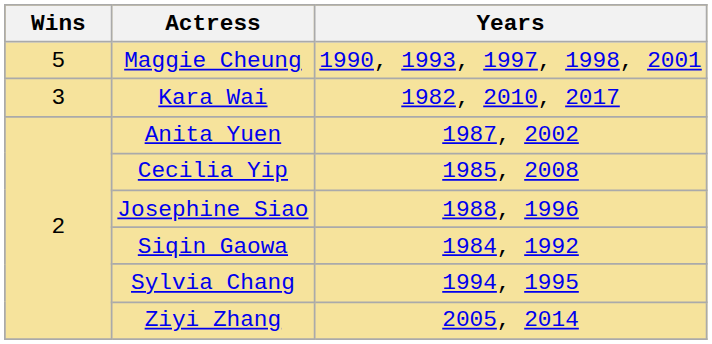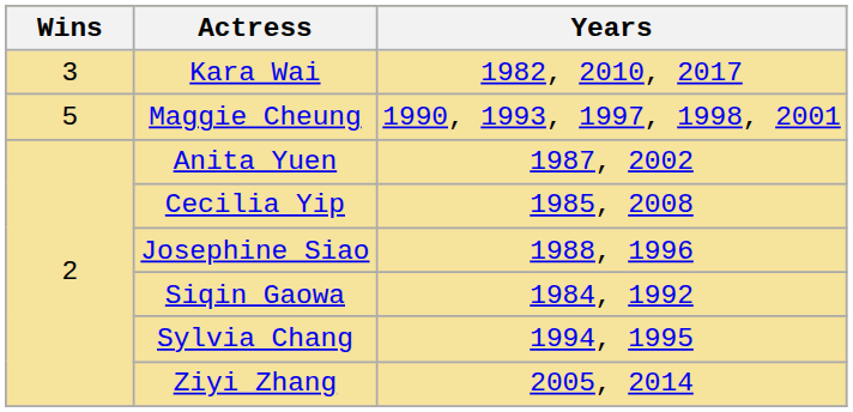 <table class="wikitable" rowspan=2 border="1" cellpadding="4" style="text-align: center; background: #f6e39c">
 <tr>
 <th scope="col" width="55">Wins</th>
 <th scope="col" align="center">Actress</th>
 <th scope="col" align="center">Years</th>
 </tr>
 <tr>
+<td rowspan=1 style="text-align:center">3</td>
+<td><a href='#'>Kara Wai</a></td>
+<td><a href='#'>1982</a>, <a href='#'>2010</a>, <a href='#'>2017</a></td>
+</tr>
+<tr>
 <td rowspan=1 style="text-align:center">5</td>
 <td><a href='#'>Maggie Cheung</a></td>
 <td><a href='#'>1990</a>, <a href='#'>1993</a>, <a href='#'>1997</a>, <a href='#'>1998</a>, <a href='#'>2001</a></td>
-</tr>
-<tr>
-<td rowspan=1 style="text-align:center">3</td>
-<td><a href='#'>Kara Wai</a></td>
-<td><a href='#'>1982</a>, <a href='#'>2010</a>, <a href='#'>2017</a></td>
 </tr>
 <tr>
 <td rowspan=6 style="text-align:center">2</td>
 <td><a href='#'>Anita Yuen</a></td>
 <td><a href='#'>1987</a>, <a href='#'>2002</a></td>
 </tr>
 <tr>
 <td><a href='#'>Cecilia Yip</a></td>
 <td><a href='#'>1985</a>, <a href='#'>2008</a></td>
 </tr>
 <tr>
 <td><a href='#'>Josephine Siao</a></td>
 <td><a href='#'>1988</a>, <a href='#'>1996</a></td>
 </tr>
 <tr>
 <td><a href='#'>Siqin Gaowa</a></td>
 <td><a href='#'>1984</a>, <a href='#'>1992</a></td>
 </tr>
 <tr>
 <td><a href='#'>Sylvia Chang</a></td>
 <td><a href='#'>1994</a>, <a href='#'>1995</a></td>
 </tr>
 <tr>
 <td><a href='#'>Ziyi Zhang</a></td>
 <td><a href='#'>2005</a>, <a href='#'>2014</a></td>
 </tr>
 </table>
